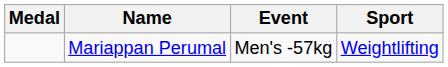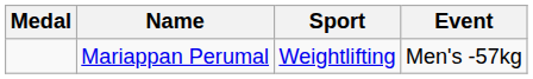 <table class="wikitable">
 <tr>
 <th>Medal</th>
 <th>Name</th>
+<th>Sport</th>
 <th>Event</th>
-<th>Sport</th>
 </tr>
 <tr>
 <td></td>
 <td><a href='#'>Mariappan Perumal</a></td>
+<td><a href='#'>Weightlifting</a></td>
 <td>Men's -57kg</td>
-<td><a href='#'>Weightlifting</a></td>
 </tr>
 </table>
